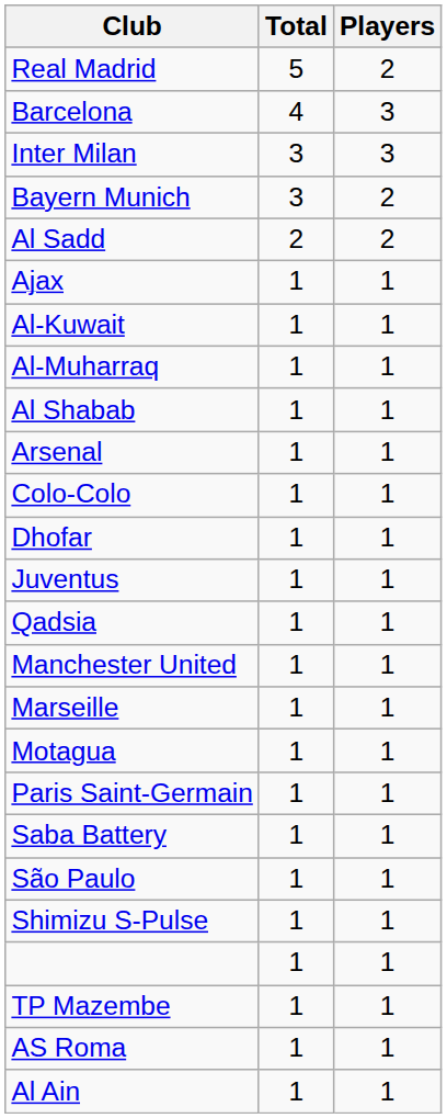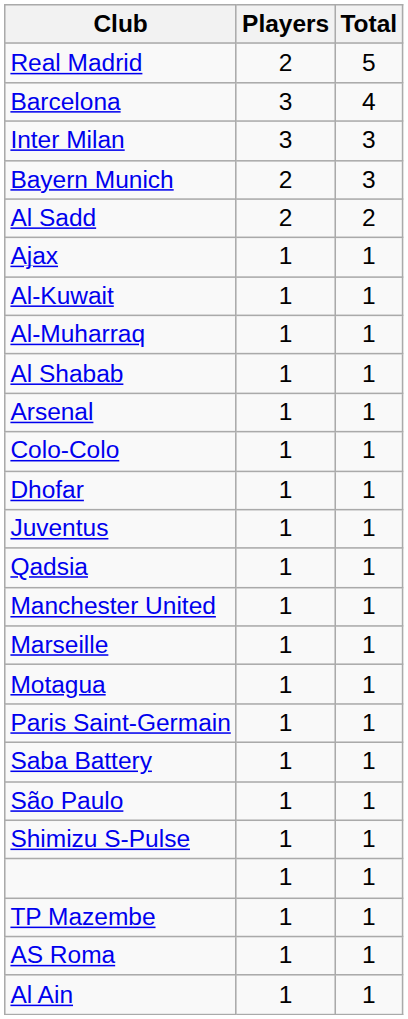 <table class="wikitable sortable">
 <tr>
 <th>Club</th>
+<th>Players</th>
 <th>Total</th>
-<th>Players</th>
 </tr>
 <tr>
 <td> <a href='#'>Real Madrid</a></td>
+<td align="center">2</td>
 <td align="center">5</td>
-<td align="center">2</td>
 </tr>
 <tr>
 <td> <a href='#'>Barcelona</a></td>
+<td align="center">3</td>
 <td align="center">4</td>
-<td align="center">3</td>
 </tr>
 <tr>
 <td> <a href='#'>Inter Milan</a></td>
 <td align="center">3</td>
 <td align="center">3</td>
 </tr>
 <tr>
 <td> <a href='#'>Bayern Munich</a></td>
+<td align="center">2</td>
 <td align="center">3</td>
-<td align="center">2</td>
 </tr>
 <tr>
 <td> <a href='#'>Al Sadd</a></td>
 <td align="center">2</td>
 <td align="center">2</td>
 </tr>
 <tr>
 <td> <a href='#'>Ajax</a></td>
 <td align="center">1</td>
 <td align="center">1</td>
 </tr>
 <tr>
 <td> <a href='#'>Al-Kuwait</a></td>
 <td align="center">1</td>
 <td align="center">1</td>
 </tr>
 <tr>
 <td> <a href='#'>Al-Muharraq</a></td>
 <td align="center">1</td>
 <td align="center">1</td>
 </tr>
 <tr>
 <td> <a href='#'>Al Shabab</a></td>
 <td align="center">1</td>
 <td align="center">1</td>
 </tr>
 <tr>
 <td> <a href='#'>Arsenal</a></td>
 <td align="center">1</td>
 <td align="center">1</td>
 </tr>
 <tr>
 <td> <a href='#'>Colo-Colo</a></td>
 <td align="center">1</td>
 <td align="center">1</td>
 </tr>
 <tr>
 <td> <a href='#'>Dhofar</a></td>
 <td align="center">1</td>
 <td align="center">1</td>
 </tr>
 <tr>
 <td> <a href='#'>Juventus</a></td>
 <td align="center">1</td>
 <td align="center">1</td>
 </tr>
 <tr>
 <td> <a href='#'>Qadsia</a></td>
 <td align="center">1</td>
 <td align="center">1</td>
 </tr>
 <tr>
 <td> <a href='#'>Manchester United</a></td>
 <td align="center">1</td>
 <td align="center">1</td>
 </tr>
 <tr>
 <td> <a href='#'>Marseille</a></td>
 <td align="center">1</td>
 <td align="center">1</td>
 </tr>
 <tr>
 <td> <a href='#'>Motagua</a></td>
 <td align="center">1</td>
 <td align="center">1</td>
 </tr>
 <tr>
 <td> <a href='#'>Paris Saint-Germain</a></td>
 <td align="center">1</td>
 <td align="center">1</td>
 </tr>
 <tr>
 <td> <a href='#'>Saba Battery</a></td>
 <td align="center">1</td>
 <td align="center">1</td>
 </tr>
 <tr>
 <td> <a href='#'>São Paulo</a></td>
 <td align="center">1</td>
 <td align="center">1</td>
 </tr>
 <tr>
 <td> <a href='#'>Shimizu S-Pulse</a></td>
 <td align="center">1</td>
 <td align="center">1</td>
 </tr>
 <tr>
 <td></td>
 <td align="center">1</td>
 <td align="center">1</td>
 </tr>
 <tr>
 <td> <a href='#'>TP Mazembe</a></td>
 <td align="center">1</td>
 <td align="center">1</td>
 </tr>
 <tr>
 <td> <a href='#'>AS Roma</a></td>
 <td align="center">1</td>
 <td align="center">1</td>
 </tr>
 <tr>
 <td> <a href='#'>Al Ain</a></td>
 <td align="center">1</td>
 <td align="center">1</td>
 </tr>
 </table>
